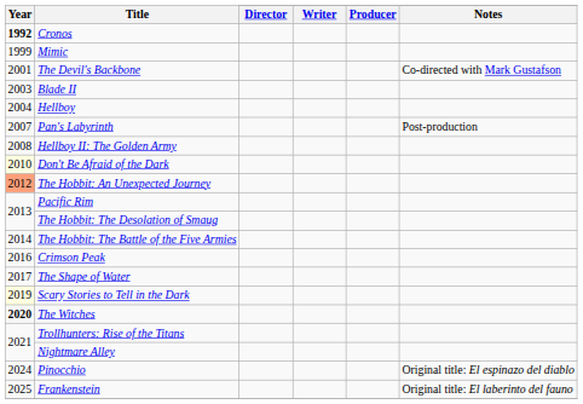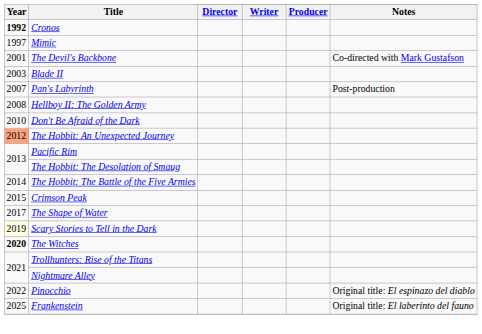 <table class="wikitable">
 <tr>
 <th rowspan="2" style="width:33px;">Year</th>
 <th rowspan="2">Title</th>
 </tr>
 <tr>
 <th width=65><a href='#'>Director</a></th>
 <th width=65><a href='#'>Writer</a></th>
 <th width=65><a href='#'>Producer</a></th>
 <th scope="col">Notes</th>
 </tr>
 <tr>
 <td><strong>1992</strong></td>
 <td><em><a href='#'>Cronos</a></em></td>
 <td></td>
 <td></td>
 <td></td>
 <td></td>
 </tr>
 <tr>
-<td>1999</td>
+<td>1997</td>
 <td><em><a href='#'>Mimic</a></em></td>
 <td></td>
 <td></td>
 <td></td>
 <td></td>
 </tr>
 <tr>
 <td>2001</td>
 <td><em><a href='#'>The Devil's Backbone</a></em></td>
 <td></td>
 <td></td>
 <td></td>
 <td>Co-directed with <a href='#'>Mark Gustafson</a></td>
 </tr>
 <tr>
 <td>2003</td>
 <td><em><a href='#'>Blade II</a></em></td>
 <td></td>
 <td></td>
 <td></td>
 <td></td>
 </tr>
 <tr>
-<td>2004</td>
-<td><em><a href='#'>Hellboy</a></em></td>
-<td></td>
-<td></td>
-<td></td>
-<td></td>
-</tr>
-<tr>
 <td>2007</td>
 <td><em><a href='#'>Pan's Labyrinth</a></em></td>
 <td></td>
 <td></td>
 <td></td>
 <td>Post-production</td>
 </tr>
 <tr>
 <td>2008</td>
 <td><em><a href='#'>Hellboy II: The Golden Army</a></em></td>
 <td></td>
 <td></td>
 <td></td>
 <td></td>
 </tr>
 <tr>
-<td style="background: lightyellow;">2010</td>
+<td>2010</td>
 <td><em><a href='#'>Don't Be Afraid of the Dark</a></em></td>
 <td></td>
 <td></td>
 <td></td>
 <td></td>
 </tr>
 <tr>
 <td style="background: lightsalmon;">2012</td>
 <td><em><a href='#'>The Hobbit: An Unexpected Journey</a></em></td>
 <td></td>
 <td></td>
 <td></td>
 <td></td>
 </tr>
 <tr>
 <td rowspan="2">2013</td>
 <td><em><a href='#'>Pacific Rim</a></em></td>
 <td></td>
 <td></td>
 <td></td>
 <td></td>
 </tr>
 <tr>
 <td><em><a href='#'>The Hobbit: The Desolation of Smaug</a></em></td>
 <td></td>
 <td></td>
 <td></td>
 <td></td>
 </tr>
 <tr>
 <td>2014</td>
 <td><em><a href='#'>The Hobbit: The Battle of the Five Armies</a></em></td>
 <td></td>
 <td></td>
 <td></td>
 <td></td>
 </tr>
 <tr>
-<td>2016</td>
+<td>2015</td>
 <td><em><a href='#'>Crimson Peak</a></em></td>
 <td></td>
 <td></td>
 <td></td>
 <td></td>
 </tr>
 <tr>
 <td>2017</td>
 <td><em><a href='#'>The Shape of Water</a></em></td>
 <td></td>
 <td></td>
 <td></td>
 <td></td>
 </tr>
 <tr>
 <td style="background: lightyellow;">2019</td>
 <td><em><a href='#'>Scary Stories to Tell in the Dark</a></em></td>
 <td></td>
 <td></td>
 <td></td>
 <td></td>
 </tr>
 <tr>
 <td><strong>2020</strong></td>
 <td><em><a href='#'>The Witches</a></em></td>
 <td></td>
 <td></td>
 <td></td>
 <td></td>
 </tr>
 <tr>
 <td rowspan="2">2021</td>
 <td><em><a href='#'>Trollhunters: Rise of the Titans</a></em></td>
 <td></td>
 <td></td>
 <td></td>
 <td></td>
 </tr>
 <tr>
 <td><em><a href='#'>Nightmare Alley</a></em></td>
 <td></td>
 <td></td>
 <td></td>
 <td></td>
 </tr>
 <tr>
-<td>2024</td>
+<td>2022</td>
 <td><em><a href='#'>Pinocchio</a></em></td>
 <td></td>
 <td></td>
 <td></td>
 <td>Original title: <em>El espinazo del diablo</em></td>
 </tr>
 <tr>
 <td>2025</td>
 <td><em><a href='#'>Frankenstein</a></em></td>
 <td></td>
 <td></td>
 <td></td>
 <td>Original title: <em>El laberinto del fauno</em></td>
 </tr>
 <tr>
 </tr>
 </table>
